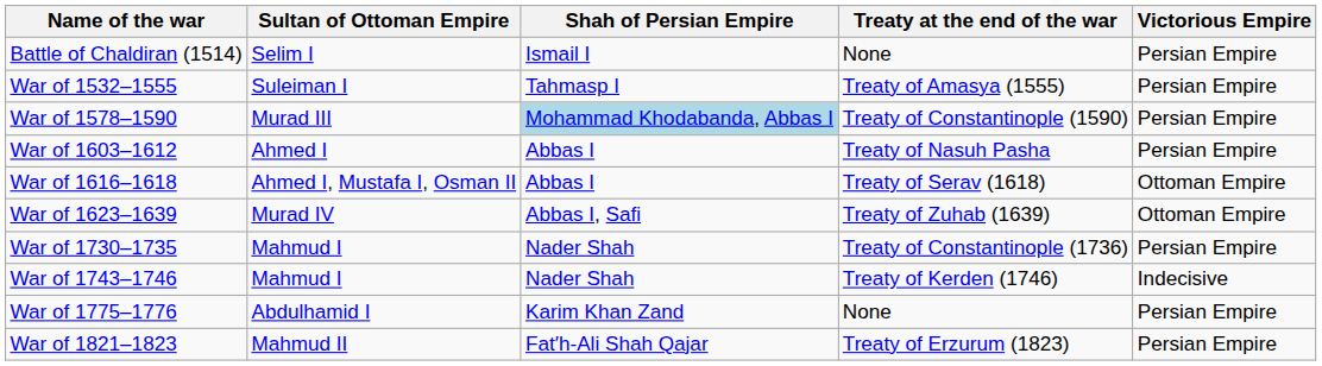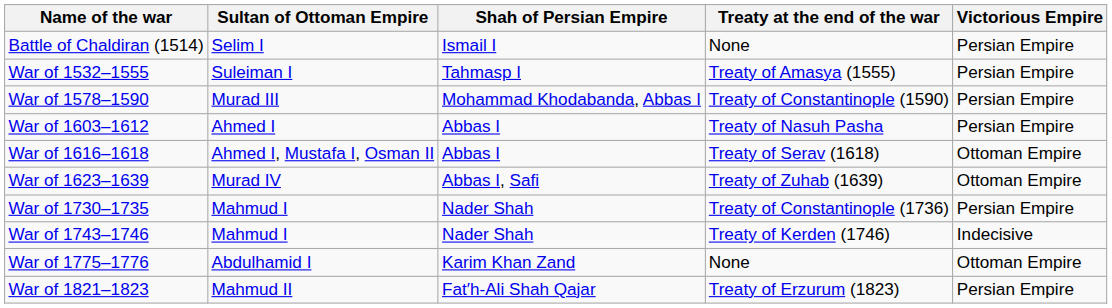 <table class="wikitable" border="1">
 <tr>
 <th>Name of the war</th>
 <th>Sultan of Ottoman Empire</th>
 <th>Shah of Persian Empire</th>
 <th>Treaty at the end of the war</th>
 <th>Victorious Empire</th>
 </tr>
 <tr>
 <td><a href='#'>Battle of Chaldiran</a> (1514)</td>
 <td><a href='#'>Selim I</a></td>
 <td><a href='#'>Ismail I</a></td>
 <td>None</td>
 <td>Persian Empire</td>
 </tr>
 <tr>
 <td><a href='#'>War of 1532–1555</a></td>
 <td><a href='#'>Suleiman I</a></td>
 <td><a href='#'>Tahmasp I</a></td>
 <td><a href='#'>Treaty of Amasya</a> (1555)</td>
 <td>Persian Empire</td>
 </tr>
 <tr>
 <td><a href='#'>War of 1578–1590</a></td>
 <td><a href='#'>Murad III</a></td>
-<td style="background: lightblue;"><a href='#'>Mohammad Khodabanda</a>, <a href='#'>Abbas I</a></td>
+<td><a href='#'>Mohammad Khodabanda</a>, <a href='#'>Abbas I</a></td>
 <td><a href='#'>Treaty of Constantinople</a> (1590)</td>
 <td>Persian Empire</td>
 </tr>
 <tr>
 <td><a href='#'>War of 1603–1612</a><br></td>
 <td><a href='#'>Ahmed I</a></td>
 <td><a href='#'>Abbas I</a></td>
 <td><a href='#'>Treaty of Nasuh Pasha</a></td>
 <td>Persian Empire</td>
 </tr>
 <tr>
 <td><a href='#'>War of 1616–1618</a></td>
 <td><a href='#'>Ahmed I</a>, <a href='#'>Mustafa I</a>, <a href='#'>Osman II</a></td>
 <td><a href='#'>Abbas I</a></td>
 <td><a href='#'>Treaty of Serav</a> (1618)</td>
 <td>Ottoman Empire</td>
 </tr>
 <tr>
 <td><a href='#'>War of 1623–1639</a></td>
 <td><a href='#'>Murad IV</a></td>
 <td><a href='#'>Abbas I</a>, <a href='#'>Safi</a></td>
 <td><a href='#'>Treaty of Zuhab</a> (1639)</td>
 <td>Ottoman Empire</td>
 </tr>
 <tr>
 <td><a href='#'>War of 1730–1735</a></td>
 <td><a href='#'>Mahmud I</a></td>
 <td><a href='#'>Nader Shah</a></td>
 <td><a href='#'>Treaty of Constantinople</a> (1736)</td>
 <td>Persian Empire</td>
 </tr>
 <tr>
 <td><a href='#'>War of 1743–1746</a></td>
 <td><a href='#'>Mahmud I</a></td>
 <td><a href='#'>Nader Shah</a></td>
 <td><a href='#'>Treaty of Kerden</a> (1746)</td>
 <td>Indecisive</td>
 </tr>
 <tr>
 <td><a href='#'>War of 1775–1776</a></td>
 <td><a href='#'>Abdulhamid I</a></td>
 <td><a href='#'>Karim Khan Zand</a></td>
 <td>None</td>
-<td>Persian Empire</td>
+<td>Ottoman Empire</td>
 </tr>
 <tr>
 <td><a href='#'>War of 1821–1823</a></td>
 <td><a href='#'>Mahmud II</a></td>
 <td><a href='#'>Fat′h-Ali Shah Qajar</a></td>
 <td><a href='#'>Treaty of Erzurum</a> (1823)</td>
 <td>Persian Empire</td>
 </tr>
 </table>
